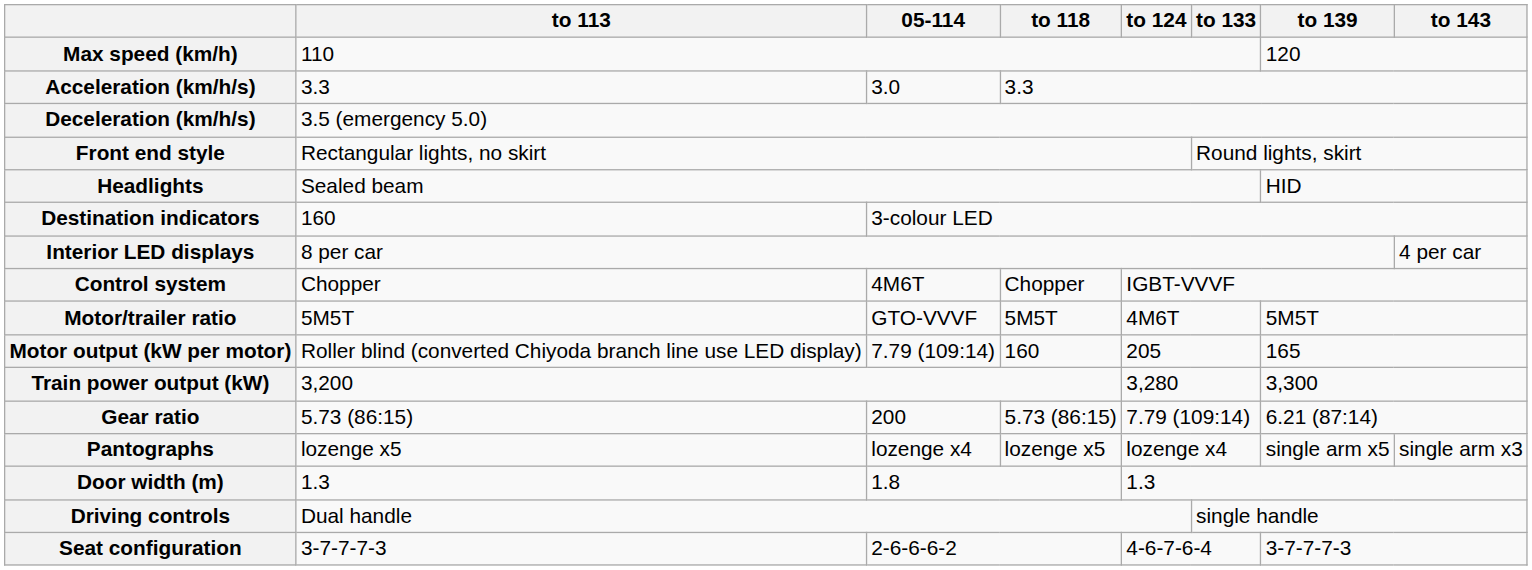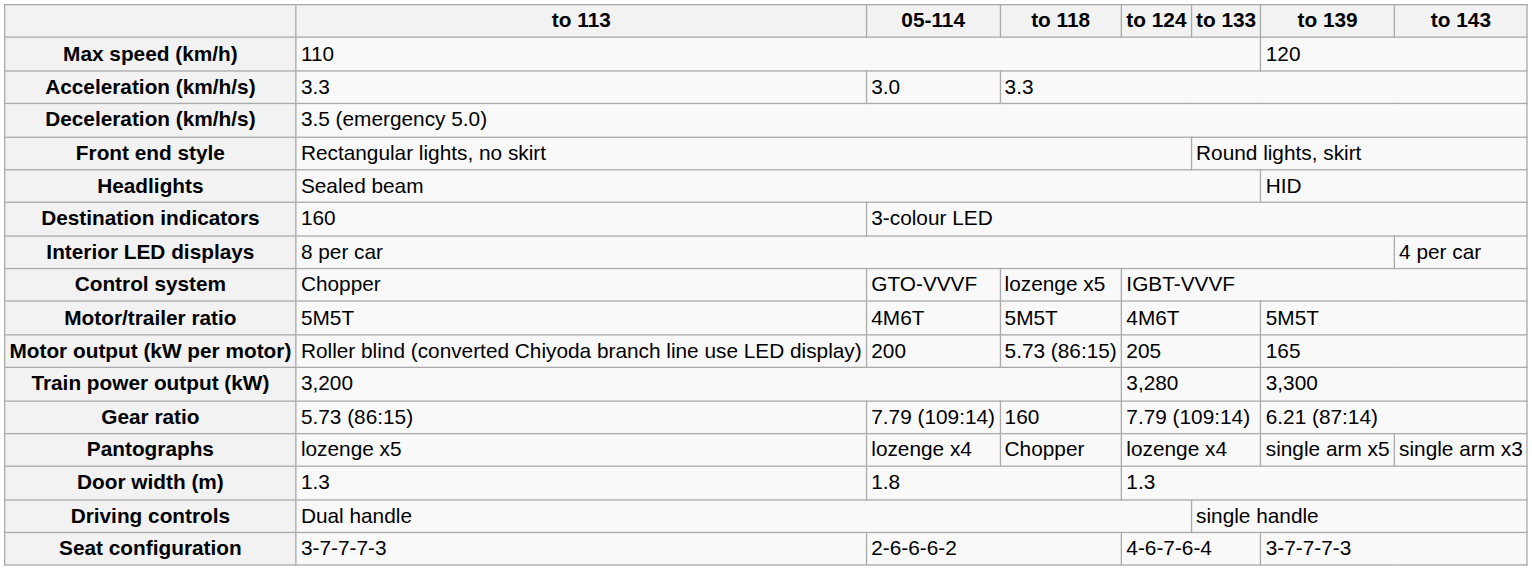 <table class="wikitable">
 <tr>
 <th></th>
 <th> to 113</th>
 <th>05-114</th>
 <th> to 118</th>
 <th> to 124</th>
 <th> to 133</th>
 <th> to 139</th>
 <th> to 143</th>
 </tr>
 <tr>
 <th>Max speed (km/h)</th>
 <td colspan=5>110</td>
 <td colspan=2>120</td>
 </tr>
 <tr>
 <th>Acceleration (km/h/s)</th>
 <td>3.3</td>
 <td>3.0</td>
 <td colspan=5>3.3</td>
 </tr>
 <tr>
 <th>Deceleration (km/h/s)</th>
 <td colspan=7>3.5 (emergency 5.0)</td>
 </tr>
 <tr>
 <th>Front end style</th>
 <td colspan=4>Rectangular lights, no skirt</td>
 <td colspan=3>Round lights, skirt</td>
 </tr>
 <tr>
 <th>Headlights</th>
 <td colspan=5>Sealed beam</td>
 <td colspan=2>HID</td>
 </tr>
 <tr>
 <th>Destination indicators</th>
 <td>160</td>
 <td colspan=6>3-colour LED</td>
 </tr>
 <tr>
 <th>Interior LED displays</th>
 <td colspan=6>8 per car</td>
 <td>4 per car</td>
 </tr>
 <tr>
 <th>Control system</th>
 <td>Chopper</td>
-<td>4M6T</td>
-<td>Chopper</td>
+<td>GTO-VVVF</td>
+<td>lozenge x5</td>
 <td colspan=4>IGBT-VVVF</td>
 </tr>
 <tr>
 <th>Motor/trailer ratio</th>
 <td>5M5T</td>
-<td>GTO-VVVF</td>
+<td>4M6T</td>
 <td>5M5T</td>
 <td colspan=2>4M6T</td>
 <td colspan=2>5M5T</td>
 </tr>
 <tr>
 <th>Motor output (kW per motor)</th>
 <td>Roller blind (converted Chiyoda branch line use LED display)</td>
-<td>7.79 (109:14)</td>
-<td>160</td>
+<td>200</td>
+<td>5.73 (86:15)</td>
 <td colspan=2>205</td>
 <td colspan=2>165</td>
 </tr>
 <tr>
 <th>Train power output (kW)</th>
 <td colspan=3>3,200</td>
 <td colspan=2>3,280</td>
 <td colspan=2>3,300</td>
 </tr>
 <tr>
 <th>Gear ratio</th>
 <td>5.73 (86:15)</td>
-<td>200</td>
-<td>5.73 (86:15)</td>
+<td>7.79 (109:14)</td>
+<td>160</td>
 <td colspan=2>7.79 (109:14)</td>
 <td colspan=2>6.21 (87:14)</td>
 </tr>
 <tr>
 <th>Pantographs</th>
 <td>lozenge x5</td>
 <td>lozenge x4</td>
-<td>lozenge x5</td>
+<td>Chopper</td>
 <td colspan=2>lozenge x4</td>
 <td>single arm x5</td>
 <td>single arm x3</td>
 </tr>
 <tr>
 <th>Door width (m)</th>
 <td>1.3</td>
 <td colspan=2>1.8</td>
 <td colspan=4>1.3</td>
 </tr>
 <tr>
 <th>Driving controls</th>
 <td colspan=4>Dual handle</td>
 <td colspan=3>single handle</td>
 </tr>
 <tr>
 <th>Seat configuration</th>
 <td>3-7-7-7-3</td>
 <td colspan=2>2-6-6-6-2</td>
 <td colspan=2>4-6-7-6-4</td>
 <td colspan=2>3-7-7-7-3</td>
 </tr>
 </table>
